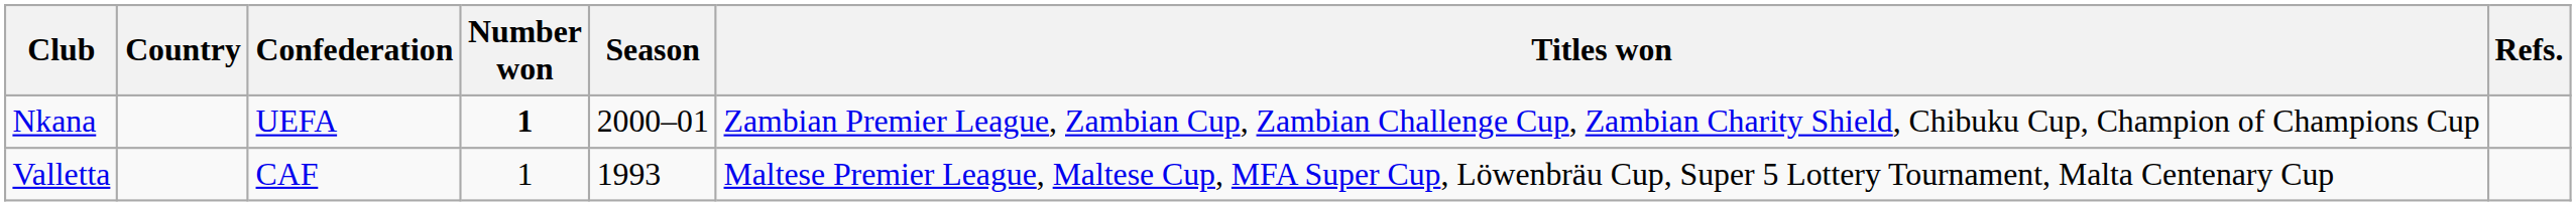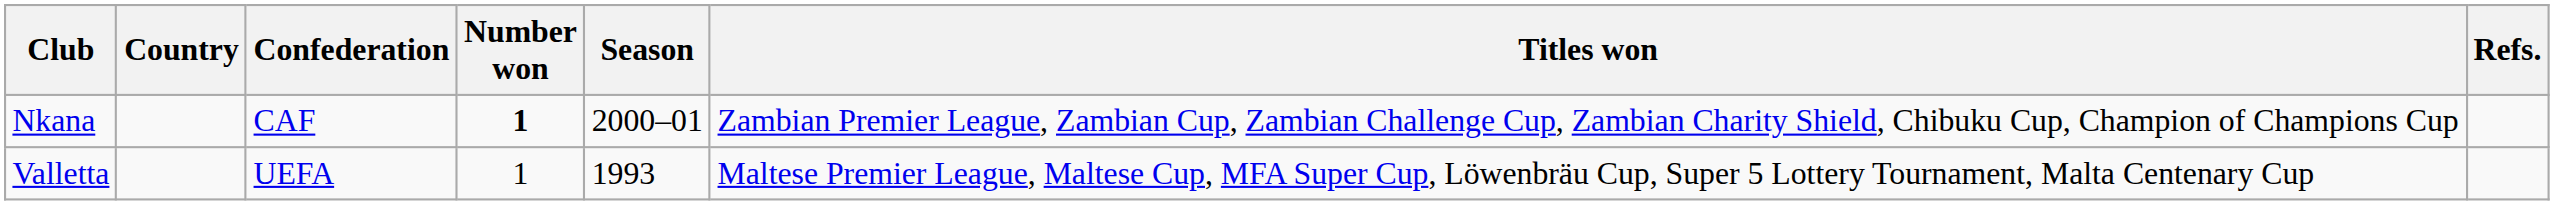 <table class="wikitable sortable" style="font-size:95%; text-align:left;">
 <tr>
 <th>Club</th>
 <th>Country</th>
 <th>Confederation</th>
 <th>Number<br>won</th>
 <th>Season</th>
 <th>Titles won</th>
 <th>Refs.</th>
 </tr>
 <tr>
 <td><a href='#'>Nkana</a></td>
 <td></td>
-<td><a href='#'>UEFA</a></td>
+<td><a href='#'>CAF</a></td>
 <td style="text-align:center"><strong>1</strong></td>
 <td>2000–01</td>
 <td><a href='#'>Zambian Premier League</a>, <a href='#'>Zambian Cup</a>, <a href='#'>Zambian Challenge Cup</a>, <a href='#'>Zambian Charity Shield</a>, Chibuku Cup, Champion of Champions Cup</td>
 <td></td>
 </tr>
 <tr>
 <td><a href='#'>Valletta</a></td>
 <td></td>
-<td><a href='#'>CAF</a></td>
+<td><a href='#'>UEFA</a></td>
 <td style="text-align:center">1</td>
 <td>1993</td>
 <td><a href='#'>Maltese Premier League</a>, <a href='#'>Maltese Cup</a>, <a href='#'>MFA Super Cup</a>, Löwenbräu Cup, Super 5 Lottery Tournament, Malta Centenary Cup</td>
 <td></td>
 </tr>
 </table>
